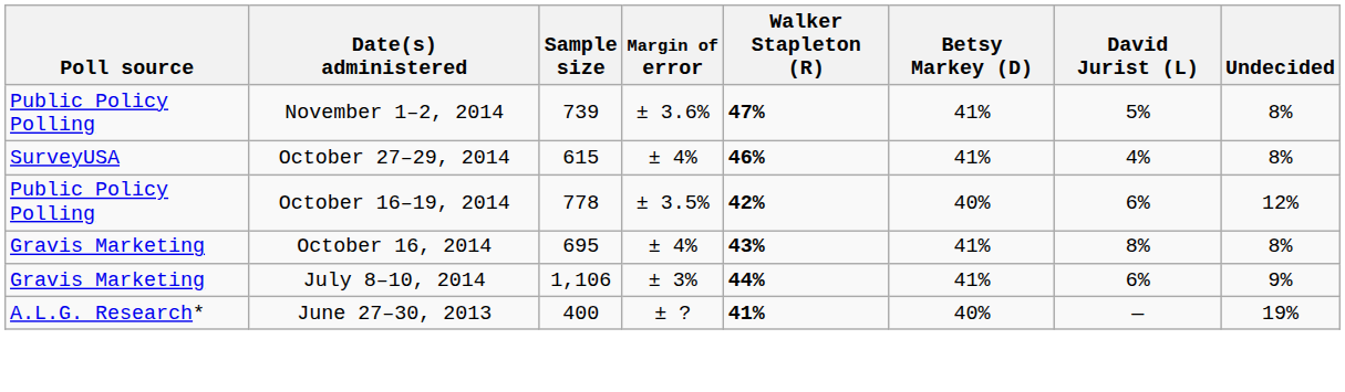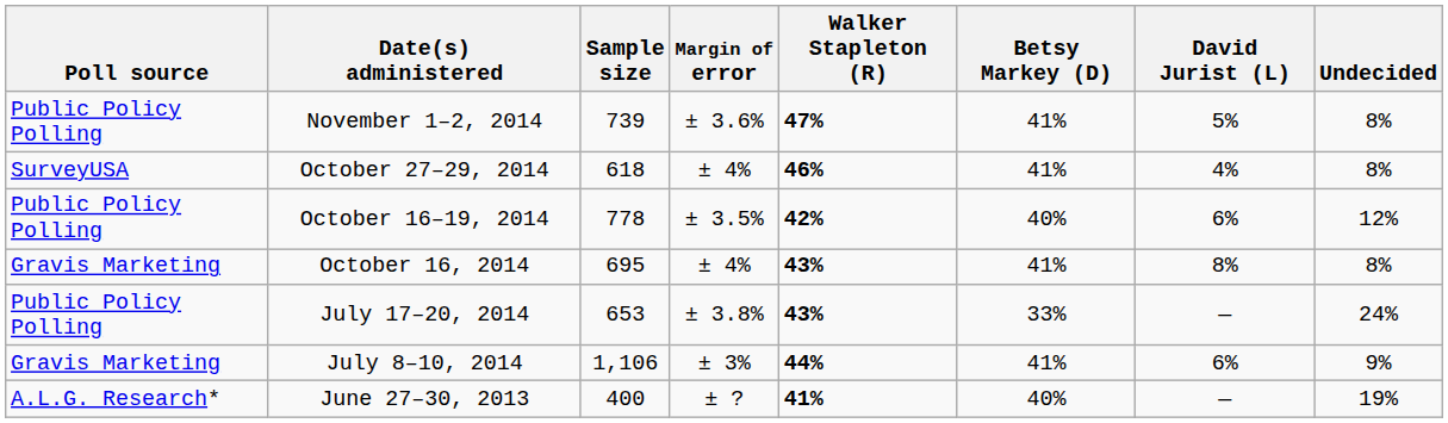 <table class="wikitable">
 <tr valign= bottom>
 <th style="width:150px;">Poll source</th>
 <th style="width:180px;">Date(s)<br>administered</th>
 <th class=small>Sample<br>size</th>
 <th><small>Margin of</small><br>error</th>
 <th style="width:100px;">Walker<br>Stapleton (R)</th>
 <th style="width:100px;">Betsy<br>Markey (D)</th>
 <th style="width:100px;">David<br>Jurist (L)</th>
 <th style="width:40px;">Undecided</th>
 </tr>
 <tr>
 <td><a href='#'>Public Policy Polling</a></td>
 <td align=center>November 1–2, 2014</td>
 <td align=center>739</td>
 <td align=center>± 3.6%</td>
 <td><strong>47%</strong></td>
 <td align=center>41%</td>
 <td align=center>5%</td>
 <td align=center>8%</td>
 </tr>
 <tr>
 <td><a href='#'>SurveyUSA</a></td>
 <td align=center>October 27–29, 2014</td>
-<td align=center>615</td>
+<td align=center>618</td>
 <td align=center>± 4%</td>
 <td><strong>46%</strong></td>
 <td align=center>41%</td>
 <td align=center>4%</td>
 <td align=center>8%</td>
 </tr>
 <tr>
 <td><a href='#'>Public Policy Polling</a></td>
 <td align=center>October 16–19, 2014</td>
 <td align=center>778</td>
 <td align=center>± 3.5%</td>
 <td><strong>42%</strong></td>
 <td align=center>40%</td>
 <td align=center>6%</td>
 <td align=center>12%</td>
 </tr>
 <tr>
 <td><a href='#'>Gravis Marketing</a></td>
 <td align=center>October 16, 2014</td>
 <td align=center>695</td>
 <td align=center>± 4%</td>
 <td><strong>43%</strong></td>
 <td align=center>41%</td>
 <td align=center>8%</td>
 <td align=center>8%</td>
 </tr>
 <tr>
+<td><a href='#'>Public Policy Polling</a></td>
+<td align=center>July 17–20, 2014</td>
+<td align=center>653</td>
+<td align=center>± 3.8%</td>
+<td><strong>43%</strong></td>
+<td align=center>33%</td>
+<td align=center>—</td>
+<td align=center>24%</td>
+</tr>
+<tr>
 <td><a href='#'>Gravis Marketing</a></td>
 <td align=center>July 8–10, 2014</td>
 <td align=center>1,106</td>
 <td align=center>± 3%</td>
 <td><strong>44%</strong></td>
 <td align=center>41%</td>
 <td align=center>6%</td>
 <td align=center>9%</td>
 </tr>
 <tr>
 <td><a href='#'>A.L.G. Research</a>*</td>
 <td align=center>June 27–30, 2013</td>
 <td align=center>400</td>
 <td align=center>± ?</td>
 <td><strong>41%</strong></td>
 <td align=center>40%</td>
 <td align=center>—</td>
 <td align=center>19%</td>
 </tr>
 </table>
